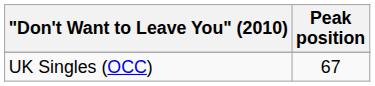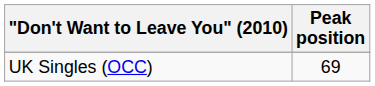 <table class="wikitable sortable">
 <tr>
 <th>"Don't Want to Leave You" (2010)</th>
 <th>Peak<br>position</th>
 </tr>
 <tr>
 </tr>
 <tr>
 <td>UK Singles (<a href='#'>OCC</a>)</td>
-<td align="center">67</td>
+<td align="center">69</td>
 </tr>
 </table>
